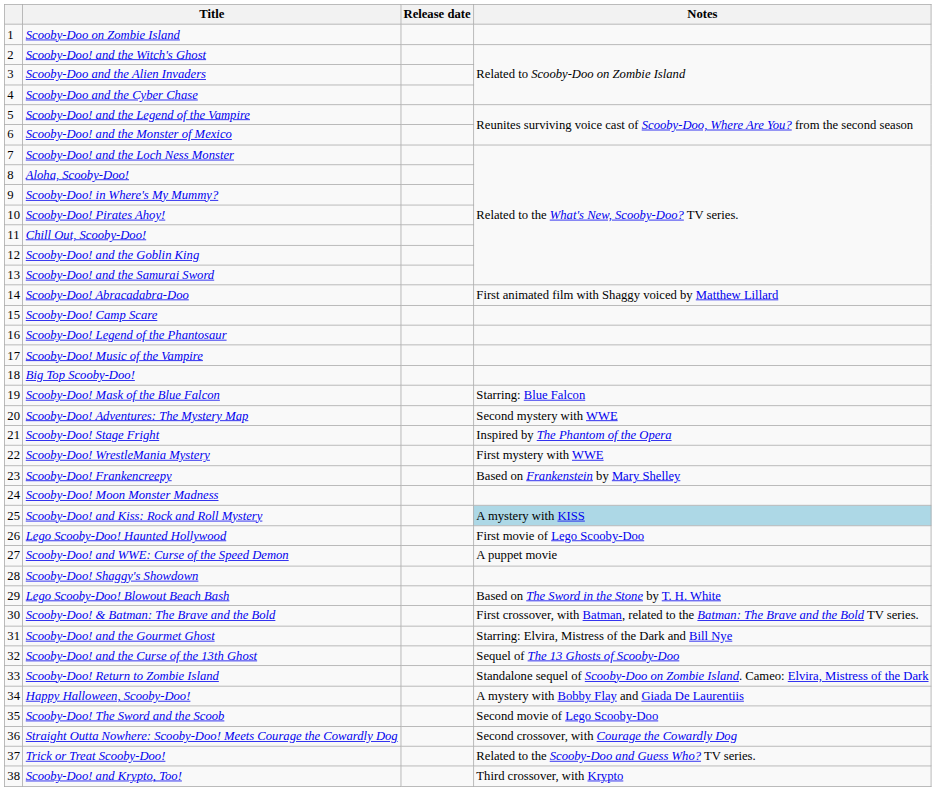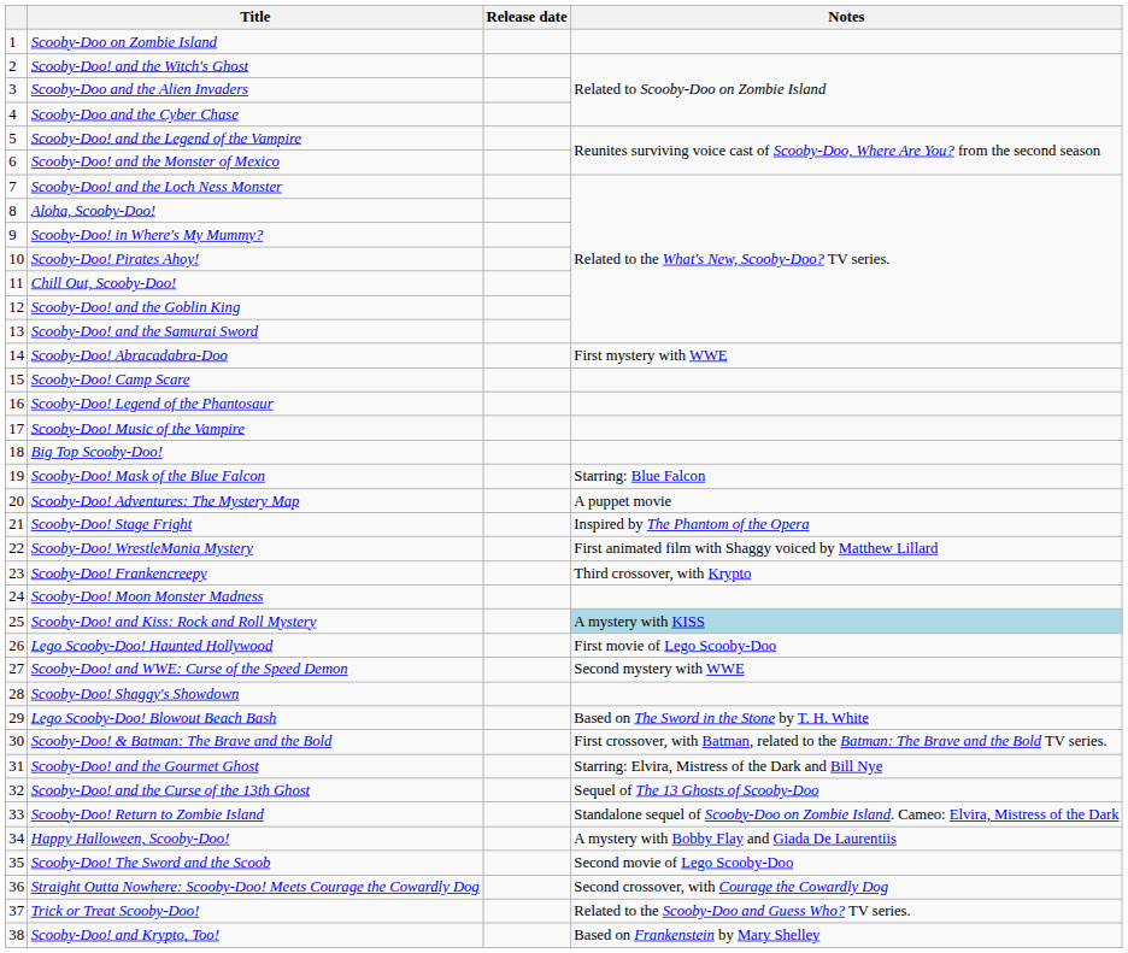 <table class="wikitable sortable">
 <tr>
 <th></th>
 <th>Title</th>
 <th>Release date</th>
 <th>Notes</th>
 </tr>
 <tr>
 <td>1</td>
 <td><em><a href='#'>Scooby-Doo on Zombie Island</a></em></td>
 <td></td>
 <td></td>
 </tr>
 <tr>
 <td>2</td>
 <td><em><a href='#'>Scooby-Doo! and the Witch's Ghost</a></em></td>
 <td></td>
 <td rowspan=3>Related to <em>Scooby-Doo on Zombie Island</em></td>
 </tr>
 <tr>
 <td>3</td>
 <td><em><a href='#'>Scooby-Doo and the Alien Invaders</a></em></td>
 <td></td>
 </tr>
 <tr>
 <td>4</td>
 <td><em><a href='#'>Scooby-Doo and the Cyber Chase</a></em></td>
 <td></td>
 </tr>
 <tr>
 <td>5</td>
 <td><em><a href='#'>Scooby-Doo! and the Legend of the Vampire</a></em></td>
 <td></td>
 <td rowspan=2>Reunites surviving voice cast of <em><a href='#'>Scooby-Doo, Where Are You?</a></em> from the second season</td>
 </tr>
 <tr>
 <td>6</td>
 <td><em><a href='#'>Scooby-Doo! and the Monster of Mexico</a></em></td>
 <td></td>
 </tr>
 <tr>
 <td>7</td>
 <td><em><a href='#'>Scooby-Doo! and the Loch Ness Monster</a></em></td>
 <td></td>
 <td rowspan=7>Related to the <em><a href='#'>What's New, Scooby-Doo?</a></em> TV series.</td>
 </tr>
 <tr>
 <td>8</td>
 <td><em><a href='#'>Aloha, Scooby-Doo!</a></em></td>
 <td></td>
 </tr>
 <tr>
 <td>9</td>
 <td><em><a href='#'>Scooby-Doo! in Where's My Mummy?</a></em></td>
 <td></td>
 </tr>
 <tr>
 <td>10</td>
 <td><em><a href='#'>Scooby-Doo! Pirates Ahoy!</a></em></td>
 <td></td>
 </tr>
 <tr>
 <td>11</td>
 <td><em><a href='#'>Chill Out, Scooby-Doo!</a></em></td>
 <td></td>
 </tr>
 <tr>
 <td>12</td>
 <td><em><a href='#'>Scooby-Doo! and the Goblin King</a></em></td>
 <td></td>
 </tr>
 <tr>
 <td>13</td>
 <td><em><a href='#'>Scooby-Doo! and the Samurai Sword</a></em></td>
 <td></td>
 </tr>
 <tr>
 <td>14</td>
 <td><em><a href='#'>Scooby-Doo! Abracadabra-Doo</a></em></td>
 <td></td>
-<td>First animated film with Shaggy voiced by <a href='#'>Matthew Lillard</a></td>
+<td>First mystery with <a href='#'>WWE</a></td>
 </tr>
 <tr>
 <td>15</td>
 <td><em><a href='#'>Scooby-Doo! Camp Scare</a></em></td>
 <td></td>
 <td></td>
 </tr>
 <tr>
 <td>16</td>
 <td><em><a href='#'>Scooby-Doo! Legend of the Phantosaur</a></em></td>
 <td></td>
 <td></td>
 </tr>
 <tr>
 <td>17</td>
 <td><em><a href='#'>Scooby-Doo! Music of the Vampire</a></em></td>
 <td></td>
 <td></td>
 </tr>
 <tr>
 <td>18</td>
 <td><em><a href='#'>Big Top Scooby-Doo!</a></em></td>
 <td></td>
 <td></td>
 </tr>
 <tr>
 <td>19</td>
 <td><em><a href='#'>Scooby-Doo! Mask of the Blue Falcon</a></em></td>
 <td></td>
 <td>Starring: <a href='#'>Blue Falcon</a></td>
 </tr>
 <tr>
 <td>20</td>
 <td><em><a href='#'>Scooby-Doo! Adventures: The Mystery Map</a></em></td>
 <td></td>
-<td>Second mystery with <a href='#'>WWE</a></td>
+<td>A puppet movie</td>
 </tr>
 <tr>
 <td>21</td>
 <td><em><a href='#'>Scooby-Doo! Stage Fright</a></em></td>
 <td></td>
 <td>Inspired by <em><a href='#'>The Phantom of the Opera</a></em></td>
 </tr>
 <tr>
 <td>22</td>
 <td><em><a href='#'>Scooby-Doo! WrestleMania Mystery</a></em></td>
 <td></td>
-<td>First mystery with <a href='#'>WWE</a></td>
+<td>First animated film with Shaggy voiced by <a href='#'>Matthew Lillard</a></td>
 </tr>
 <tr>
 <td>23</td>
 <td><em><a href='#'>Scooby-Doo! Frankencreepy</a></em></td>
 <td></td>
-<td>Based on <em><a href='#'>Frankenstein</a></em> by <a href='#'>Mary Shelley</a></td>
+<td>Third crossover, with <a href='#'>Krypto</a></td>
 </tr>
 <tr>
 <td>24</td>
 <td><em><a href='#'>Scooby-Doo! Moon Monster Madness</a></em></td>
 <td></td>
 <td></td>
 </tr>
 <tr>
 <td>25</td>
 <td><em><a href='#'>Scooby-Doo! and Kiss: Rock and Roll Mystery</a></em></td>
 <td></td>
 <td style="background: lightblue;">A mystery with <a href='#'>KISS</a></td>
 </tr>
 <tr>
 <td>26</td>
 <td><em><a href='#'>Lego Scooby-Doo! Haunted Hollywood</a></em></td>
 <td></td>
 <td>First movie of <a href='#'>Lego Scooby-Doo</a></td>
 </tr>
 <tr>
 <td>27</td>
 <td><em><a href='#'>Scooby-Doo! and WWE: Curse of the Speed Demon</a></em></td>
 <td></td>
-<td>A puppet movie</td>
+<td>Second mystery with <a href='#'>WWE</a></td>
 </tr>
 <tr>
 <td>28</td>
 <td><em><a href='#'>Scooby-Doo! Shaggy's Showdown</a></em></td>
 <td></td>
 <td></td>
 </tr>
 <tr>
 <td>29</td>
 <td><em><a href='#'>Lego Scooby-Doo! Blowout Beach Bash</a></em></td>
 <td></td>
 <td>Based on <em><a href='#'>The Sword in the Stone</a></em> by <a href='#'>T. H. White</a></td>
 </tr>
 <tr>
 <td>30</td>
 <td><em><a href='#'>Scooby-Doo! & Batman: The Brave and the Bold</a></em></td>
 <td></td>
 <td>First crossover, with <a href='#'>Batman</a>, related to the <em><a href='#'>Batman: The Brave and the Bold</a></em> TV series.</td>
 </tr>
 <tr>
 <td>31</td>
 <td><em><a href='#'>Scooby-Doo! and the Gourmet Ghost</a></em></td>
 <td></td>
 <td>Starring: Elvira, Mistress of the Dark and <a href='#'>Bill Nye</a></td>
 </tr>
 <tr>
 <td>32</td>
 <td><em><a href='#'>Scooby-Doo! and the Curse of the 13th Ghost</a></em></td>
 <td></td>
 <td>Sequel of <em><a href='#'>The 13 Ghosts of Scooby-Doo</a></em></td>
 </tr>
 <tr>
 <td>33</td>
 <td><em><a href='#'>Scooby-Doo! Return to Zombie Island</a></em></td>
 <td></td>
 <td>Standalone sequel of <em><a href='#'>Scooby-Doo on Zombie Island</a></em>. Cameo: <a href='#'>Elvira, Mistress of the Dark</a></td>
 </tr>
 <tr>
 <td>34</td>
 <td><em><a href='#'>Happy Halloween, Scooby-Doo!</a></em></td>
 <td></td>
 <td>A mystery with <a href='#'>Bobby Flay</a> and <a href='#'>Giada De Laurentiis</a></td>
 </tr>
 <tr>
 <td>35</td>
 <td><em><a href='#'>Scooby-Doo! The Sword and the Scoob</a></em></td>
 <td></td>
 <td>Second movie of <a href='#'>Lego Scooby-Doo</a></td>
 </tr>
 <tr>
 <td>36</td>
 <td><em><a href='#'>Straight Outta Nowhere: Scooby-Doo! Meets Courage the Cowardly Dog</a></em></td>
 <td></td>
 <td>Second crossover, with <em><a href='#'>Courage the Cowardly Dog</a></em></td>
 </tr>
 <tr>
 <td>37</td>
 <td><em><a href='#'>Trick or Treat Scooby-Doo!</a></em></td>
 <td></td>
 <td>Related to the <em><a href='#'>Scooby-Doo and Guess Who?</a></em> TV series.</td>
 </tr>
 <tr>
 <td>38</td>
 <td><em><a href='#'>Scooby-Doo! and Krypto, Too!</a></em></td>
 <td></td>
-<td>Third crossover, with <a href='#'>Krypto</a></td>
+<td>Based on <em><a href='#'>Frankenstein</a></em> by <a href='#'>Mary Shelley</a></td>
 </tr>
 </table>
